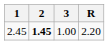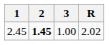 <table class=wikitable>
 <tr>
 <th>1</th>
 <th>2</th>
 <th>3</th>
 <th>R</th>
 </tr>
 <tr>
 <td>2.45</td>
 <td><strong>1.45</strong></td>
 <td>1.00</td>
-<td>2.20</td>
+<td>2.02</td>
 </tr>
 </table>
